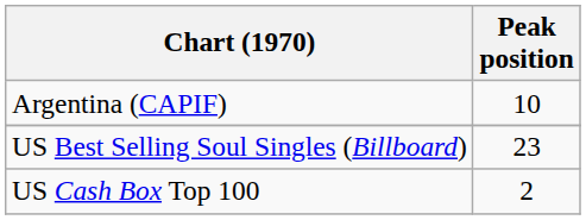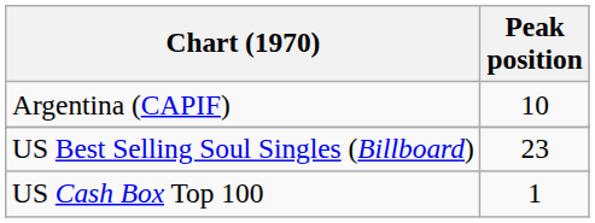 <table class="wikitable sortable">
 <tr>
 <th align="left">Chart (1970)</th>
 <th align="left">Peak<br>position</th>
 </tr>
 <tr>
 <td>Argentina (<a href='#'>CAPIF</a>) </td>
 <td align="center">10</td>
 </tr>
 <tr>
 </tr>
 <tr>
 </tr>
 <tr>
 </tr>
 <tr>
 </tr>
 <tr>
 </tr>
 <tr>
 </tr>
 <tr>
 </tr>
 <tr>
 <td scope="row">US <a href='#'>Best Selling Soul Singles</a> (<em><a href='#'>Billboard</a></em>)</td>
 <td style="text-align:center;">23</td>
 </tr>
 <tr>
 <td>US <a href='#'><em>Cash Box</em></a> Top 100</td>
-<td align="center">2</td>
+<td align="center">1</td>
 </tr>
 </table>
